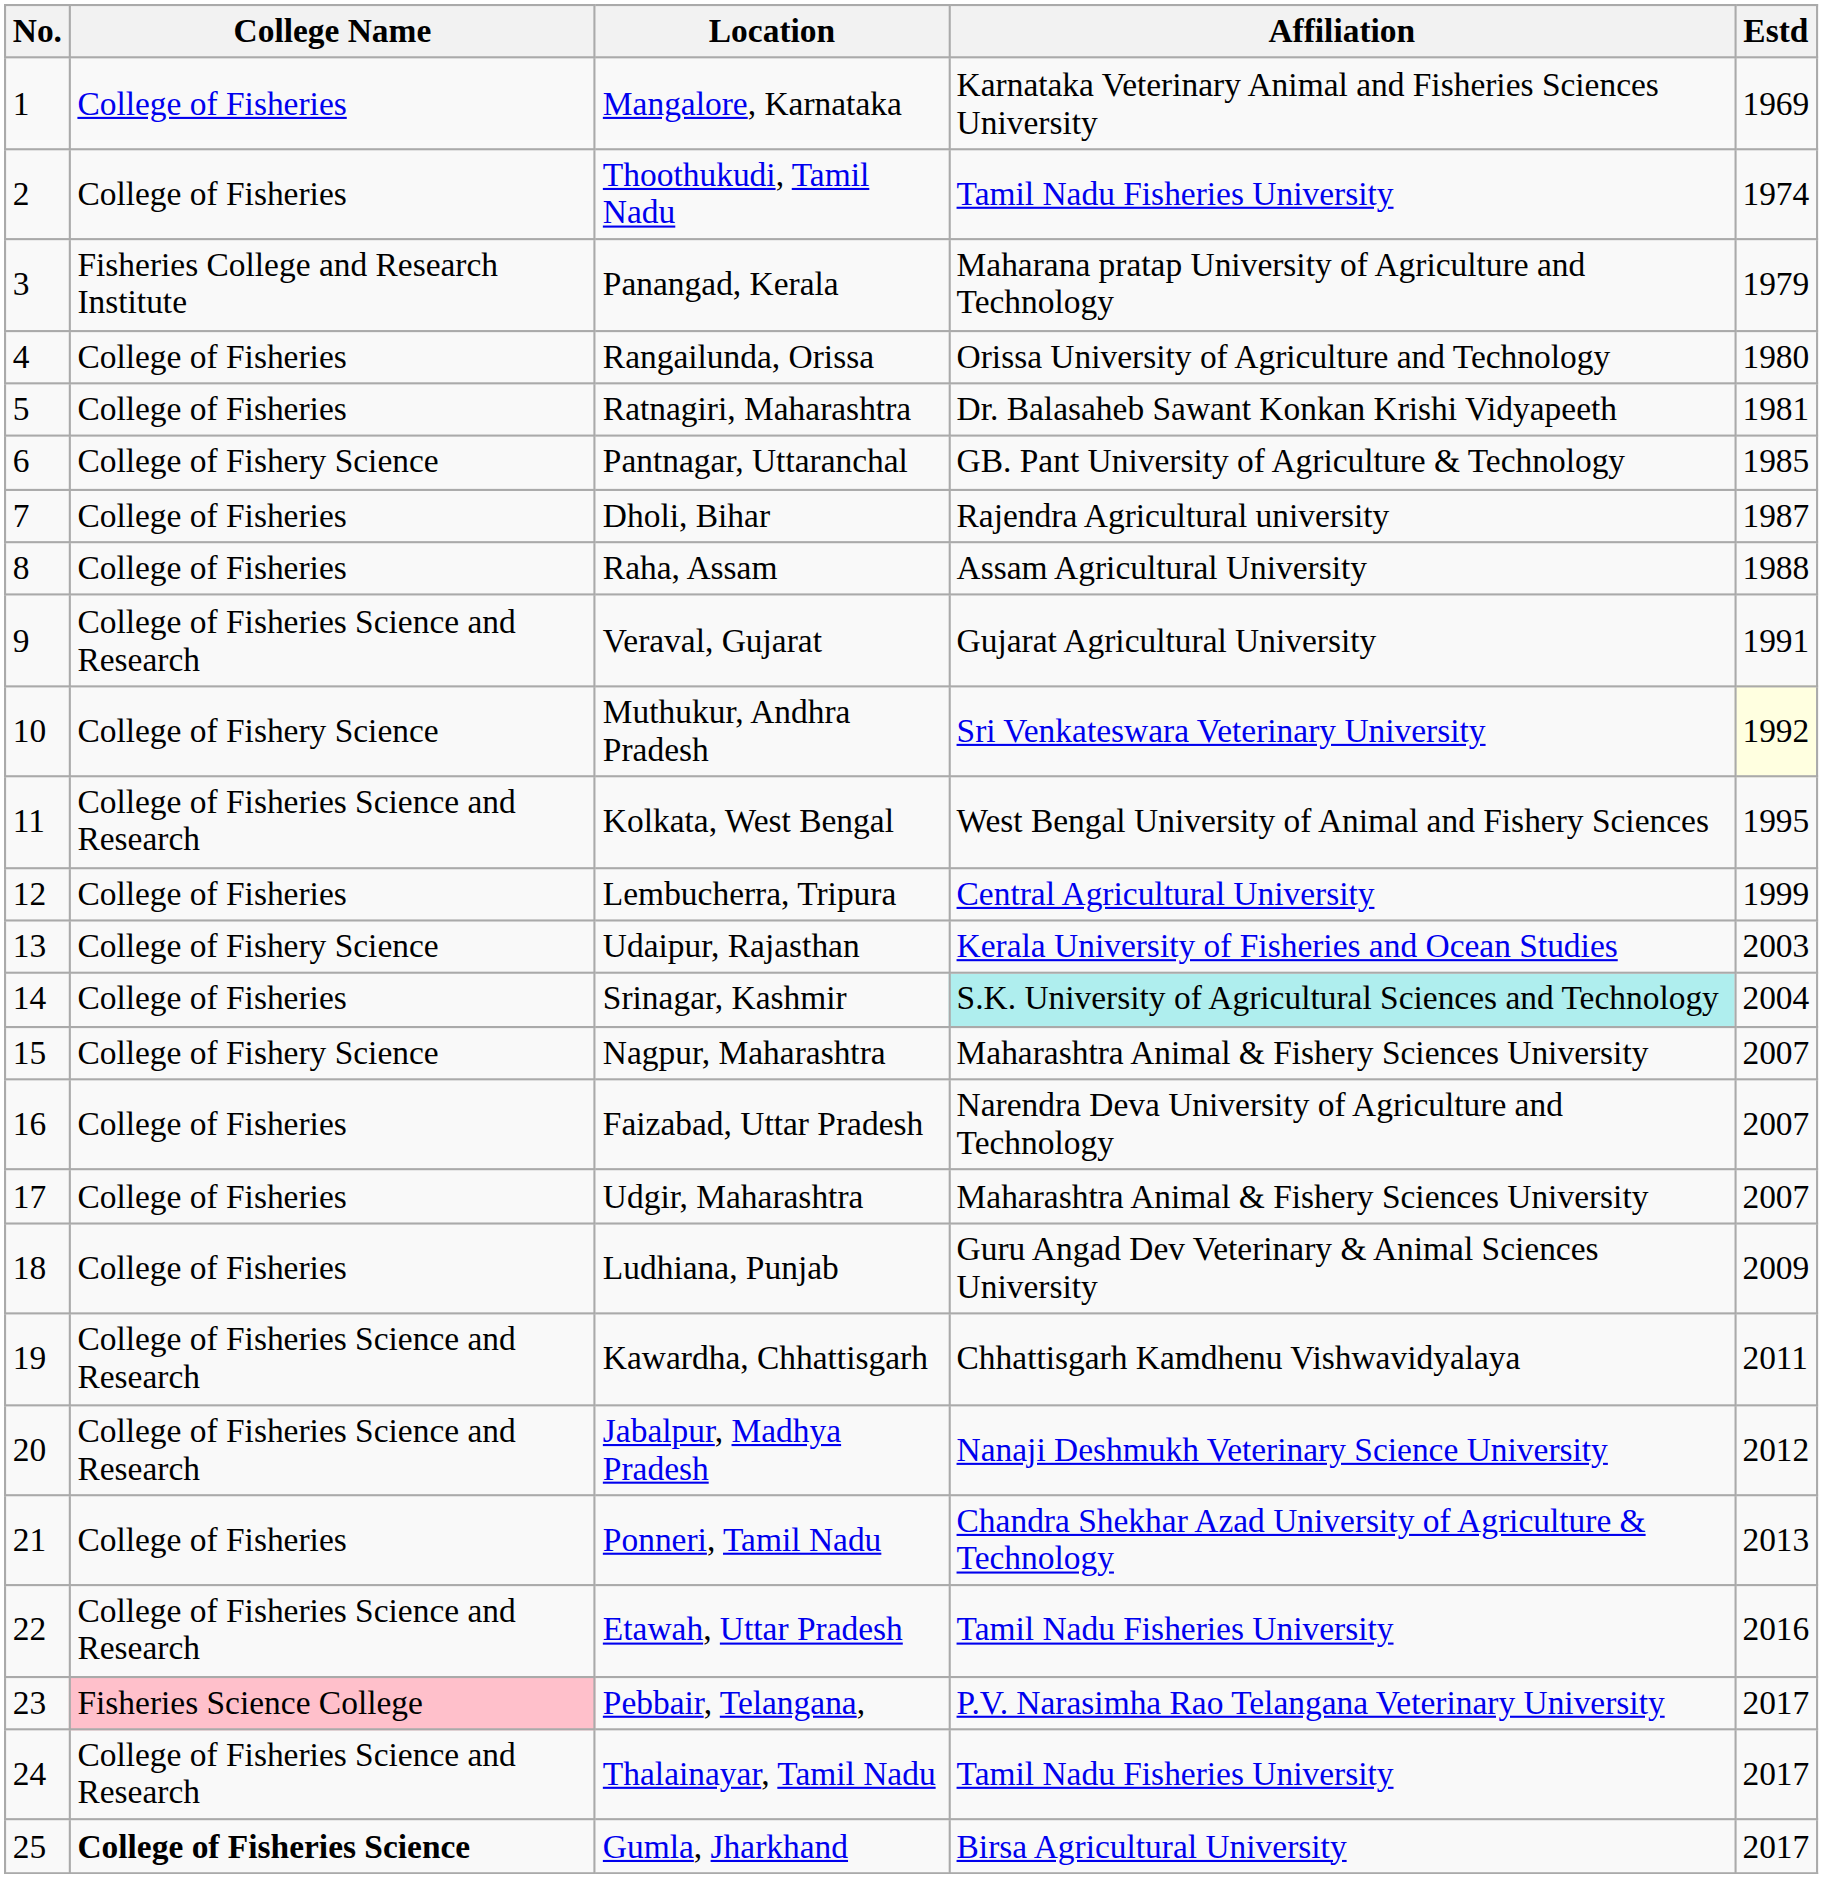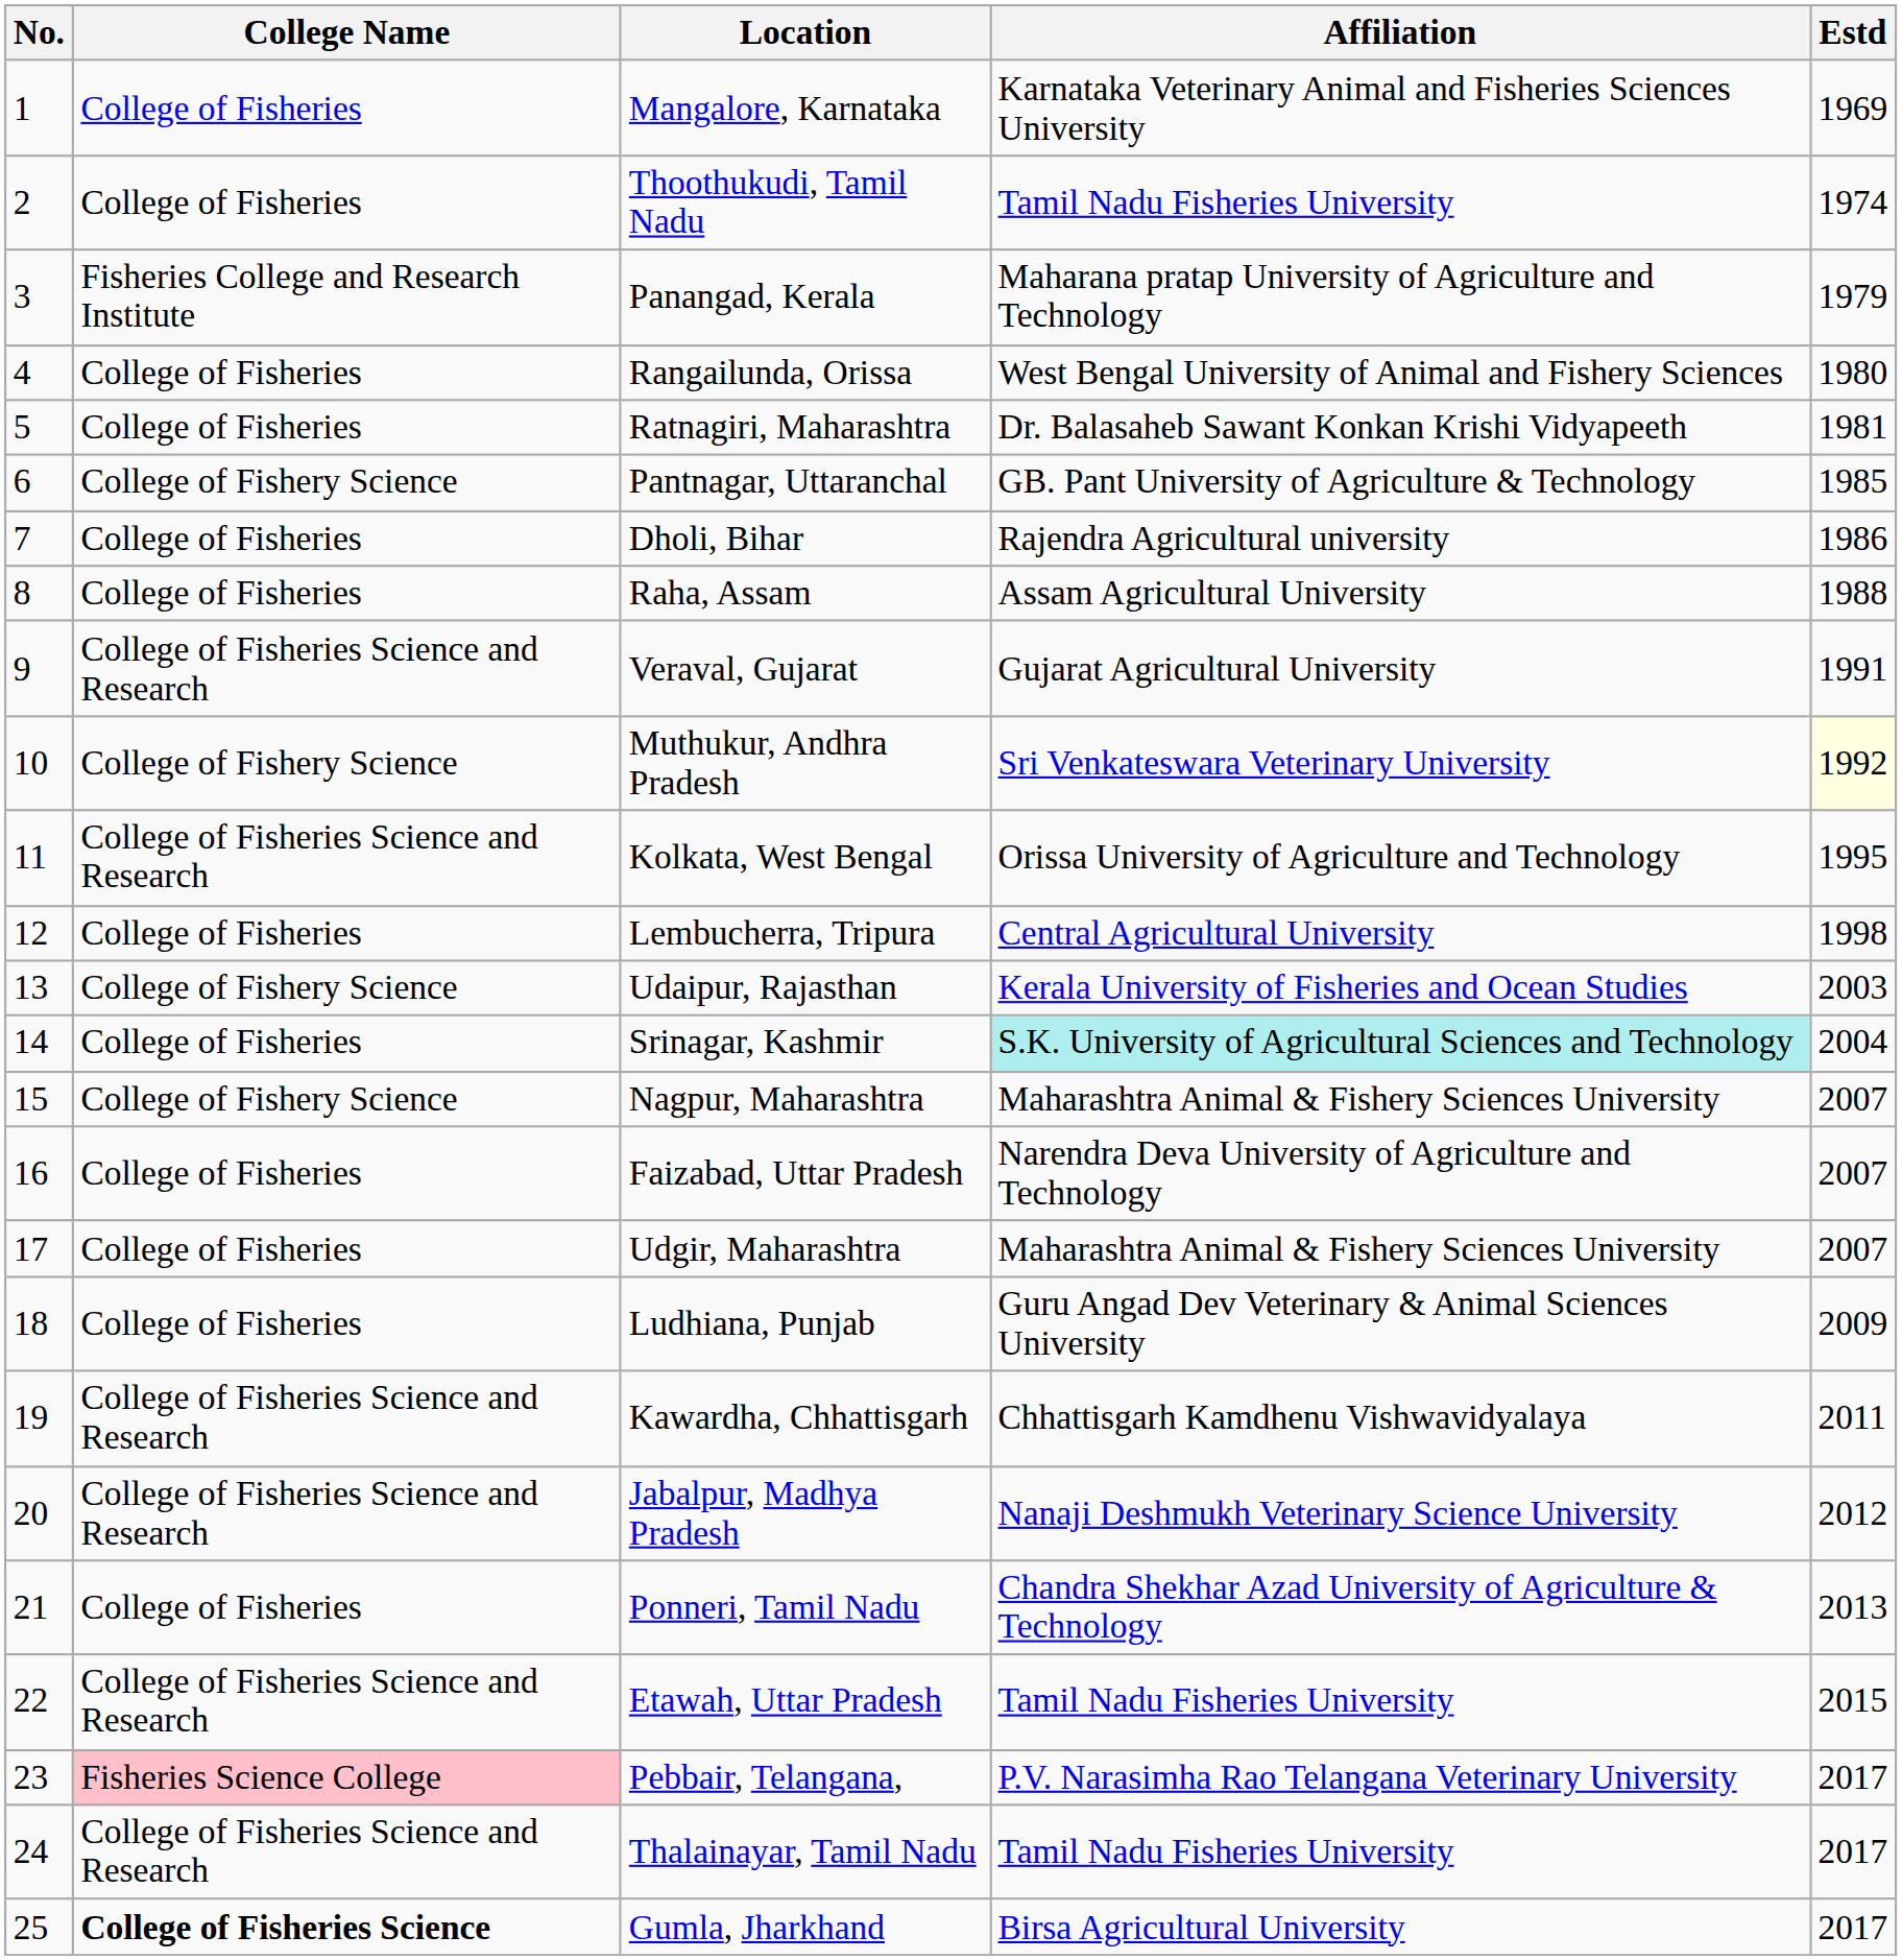 <table class="wikitable sortable">
 <tr>
 <th>No.</th>
 <th>College Name</th>
 <th>Location</th>
 <th>Affiliation</th>
 <th>Estd</th>
 </tr>
 <tr>
 <td>1</td>
 <td><a href='#'>College of Fisheries</a></td>
 <td><a href='#'>Mangalore</a>, Karnataka</td>
 <td>Karnataka Veterinary Animal and Fisheries Sciences University</td>
 <td>1969</td>
 </tr>
 <tr>
 <td>2</td>
 <td>College of Fisheries</td>
 <td><a href='#'>Thoothukudi</a>, <a href='#'>Tamil Nadu</a></td>
 <td><a href='#'>Tamil Nadu Fisheries University</a></td>
 <td>1974</td>
 </tr>
 <tr>
 <td>3</td>
 <td>Fisheries College and Research Institute</td>
 <td>Panangad, Kerala</td>
 <td>Maharana pratap University of Agriculture and Technology</td>
 <td>1979</td>
 </tr>
 <tr>
 <td>4</td>
 <td>College of Fisheries</td>
 <td>Rangailunda, Orissa</td>
-<td>Orissa University of Agriculture and Technology</td>
+<td>West Bengal University of Animal and Fishery Sciences</td>
 <td>1980</td>
 </tr>
 <tr>
 <td>5</td>
 <td>College of Fisheries</td>
 <td>Ratnagiri, Maharashtra</td>
 <td>Dr. Balasaheb Sawant Konkan Krishi Vidyapeeth</td>
 <td>1981</td>
 </tr>
 <tr>
 <td>6</td>
 <td>College of Fishery Science</td>
 <td>Pantnagar, Uttaranchal</td>
 <td>GB. Pant University of Agriculture & Technology</td>
 <td>1985</td>
 </tr>
 <tr>
 <td>7</td>
 <td>College of Fisheries</td>
 <td>Dholi, Bihar</td>
 <td>Rajendra Agricultural university</td>
-<td>1987</td>
+<td>1986</td>
 </tr>
 <tr>
 <td>8</td>
 <td>College of Fisheries</td>
 <td>Raha, Assam</td>
 <td>Assam Agricultural University</td>
 <td>1988</td>
 </tr>
 <tr>
 <td>9</td>
 <td>College of Fisheries Science and Research</td>
 <td>Veraval, Gujarat</td>
 <td>Gujarat Agricultural University</td>
 <td>1991</td>
 </tr>
 <tr>
 <td>10</td>
 <td>College of Fishery Science</td>
 <td>Muthukur, Andhra Pradesh</td>
 <td><a href='#'>Sri Venkateswara Veterinary University</a></td>
 <td style="background: lightyellow;">1992</td>
 </tr>
 <tr>
 <td>11</td>
 <td>College of Fisheries Science and Research</td>
 <td>Kolkata, West Bengal</td>
-<td>West Bengal University of Animal and Fishery Sciences</td>
+<td>Orissa University of Agriculture and Technology</td>
 <td>1995</td>
 </tr>
 <tr>
 <td>12</td>
 <td>College of Fisheries</td>
 <td>Lembucherra, Tripura</td>
 <td><a href='#'>Central Agricultural University</a></td>
-<td>1999</td>
+<td>1998</td>
 </tr>
 <tr>
 <td>13</td>
 <td>College of Fishery Science</td>
 <td>Udaipur, Rajasthan</td>
 <td><a href='#'>Kerala University of Fisheries and Ocean Studies</a></td>
 <td>2003</td>
 </tr>
 <tr>
 <td>14</td>
 <td>College of Fisheries</td>
 <td>Srinagar, Kashmir</td>
 <td style="background: paleturquoise;">S.K. University of Agricultural Sciences and Technology</td>
 <td>2004</td>
 </tr>
 <tr>
 <td>15</td>
 <td>College of Fishery Science</td>
 <td>Nagpur, Maharashtra</td>
 <td>Maharashtra Animal & Fishery Sciences University</td>
 <td>2007</td>
 </tr>
 <tr>
 <td>16</td>
 <td>College of Fisheries</td>
 <td>Faizabad, Uttar Pradesh</td>
 <td>Narendra Deva University of Agriculture and Technology</td>
 <td>2007</td>
 </tr>
 <tr>
 <td>17</td>
 <td>College of Fisheries</td>
 <td>Udgir, Maharashtra</td>
 <td>Maharashtra Animal & Fishery Sciences University</td>
 <td>2007</td>
 </tr>
 <tr>
 <td>18</td>
 <td>College of Fisheries</td>
 <td>Ludhiana, Punjab</td>
 <td>Guru Angad Dev Veterinary & Animal Sciences University</td>
 <td>2009</td>
 </tr>
 <tr>
 <td>19</td>
 <td>College of Fisheries Science and Research</td>
 <td>Kawardha, Chhattisgarh</td>
 <td>Chhattisgarh Kamdhenu Vishwavidyalaya</td>
 <td>2011</td>
 </tr>
 <tr>
 <td>20</td>
 <td>College of Fisheries Science and Research</td>
 <td><a href='#'>Jabalpur</a>, <a href='#'>Madhya Pradesh</a></td>
 <td><a href='#'>Nanaji Deshmukh Veterinary Science University</a></td>
 <td>2012</td>
 </tr>
 <tr>
 <td>21</td>
 <td>College of Fisheries</td>
 <td><a href='#'>Ponneri</a>, <a href='#'>Tamil Nadu</a></td>
 <td><a href='#'>Chandra Shekhar Azad University of Agriculture & Technology</a></td>
 <td>2013</td>
 </tr>
 <tr>
 <td>22</td>
 <td>College of Fisheries Science and Research</td>
 <td><a href='#'>Etawah</a>, <a href='#'>Uttar Pradesh</a></td>
 <td><a href='#'>Tamil Nadu Fisheries University</a></td>
-<td>2016</td>
+<td>2015</td>
 </tr>
 <tr>
 <td>23</td>
 <td style="background: pink;">Fisheries Science College</td>
 <td><a href='#'>Pebbair</a>, <a href='#'>Telangana</a>,</td>
 <td><a href='#'>P.V. Narasimha Rao Telangana Veterinary University</a></td>
 <td>2017</td>
 </tr>
 <tr>
 <td>24</td>
 <td>College of Fisheries Science and Research</td>
 <td><a href='#'>Thalainayar</a>, <a href='#'>Tamil Nadu</a></td>
 <td><a href='#'>Tamil Nadu Fisheries University</a></td>
 <td>2017 </td>
 </tr>
 <tr>
 <td>25</td>
 <td><strong>College of Fisheries Science</strong></td>
 <td><a href='#'>Gumla</a>, <a href='#'>Jharkhand</a></td>
 <td><a href='#'>Birsa Agricultural University</a></td>
 <td>2017 </td>
 </tr>
 <tr>
 </tr>
 </table>
